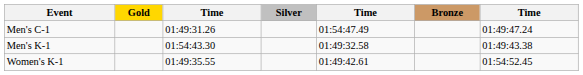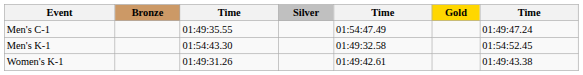 <table class="wikitable" width=100%>
 <tr>
 <th>Event</th>
-<td align=center bgcolor="gold"><strong>Gold</strong></td>
+<td align=center bgcolor="CC9966"><strong>Bronze</strong></td>
 <th>Time</th>
 <td align=center bgcolor="silver"><strong>Silver</strong></td>
 <th>Time</th>
-<td align=center bgcolor="CC9966"><strong>Bronze</strong></td>
+<td align=center bgcolor="gold"><strong>Gold</strong></td>
 <th>Time</th>
 </tr>
 <tr>
 <td>Men's C-1</td>
 <td></td>
-<td>01:49:31.26</td>
+<td>01:49:35.55</td>
 <td></td>
 <td>01:54:47.49</td>
 <td></td>
 <td>01:49:47.24</td>
 </tr>
 <tr>
 <td>Men's K-1</td>
 <td></td>
 <td>01:54:43.30</td>
 <td></td>
 <td>01:49:32.58</td>
 <td></td>
-<td>01:49:43.38</td>
+<td>01:54:52.45</td>
 </tr>
 <tr>
 <td>Women's K-1</td>
 <td></td>
-<td>01:49:35.55</td>
+<td>01:49:31.26</td>
 <td></td>
 <td>01:49:42.61</td>
 <td></td>
-<td>01:54:52.45</td>
+<td>01:49:43.38</td>
 </tr>
 </table>
